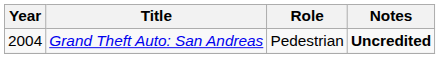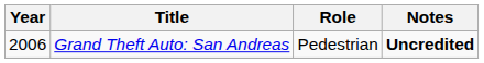 <table class="wikitable sortable">
 <tr>
 <th>Year</th>
 <th>Title</th>
 <th>Role</th>
 <th>Notes</th>
 </tr>
 <tr>
-<td>2004</td>
+<td>2006</td>
 <td><em><a href='#'>Grand Theft Auto: San Andreas</a></em></td>
 <td>Pedestrian</td>
 <td><strong>Uncredited</strong></td>
 </tr>
 <tr>
 </tr>
 </table>
